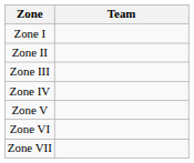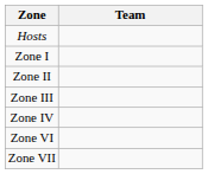 <table class="wikitable">
 <tr>
 <th>Zone</th>
 <th width=170>Team</th>
+</tr>
+<tr>
+<td align=center><em>Hosts</em></td>
+<td> </td>
 </tr>
 <tr>
 <td align=center>Zone I</td>
 <td></td>
 </tr>
 <tr>
 <td align=center>Zone II</td>
 <td></td>
 </tr>
 <tr>
 <td align=center>Zone III</td>
 <td></td>
 </tr>
 <tr>
 <td align=center>Zone IV</td>
 <td></td>
 </tr>
 <tr>
-<td align=center>Zone V</td>
-<td></td>
-</tr>
-<tr>
 <td align=center>Zone VI</td>
 <td></td>
 </tr>
 <tr>
 <td align=center>Zone VII</td>
 <td></td>
 </tr>
 </table>
